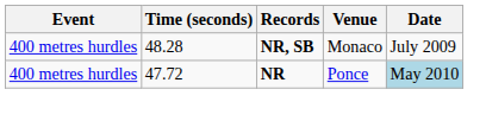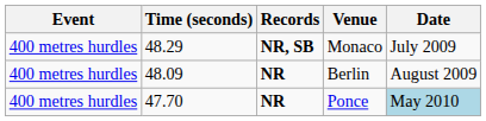 <table class="wikitable" style="border-collapse: collapse; font-size: 95%;">
 <tr>
 <th>Event</th>
 <th>Time (seconds)</th>
 <th>Records</th>
 <th>Venue</th>
 <th>Date</th>
 </tr>
 <tr>
 <td><a href='#'>400 metres hurdles</a></td>
-<td>48.28</td>
+<td>48.29</td>
 <td><strong>NR, SB</strong></td>
 <td>Monaco</td>
 <td>July 2009</td>
 </tr>
 <tr>
 <td><a href='#'>400 metres hurdles</a></td>
-<td>47.72</td>
+<td>48.09</td>
+<td><strong>NR</strong></td>
+<td>Berlin</td>
+<td>August 2009</td>
+</tr>
+<tr>
+<td><a href='#'>400 metres hurdles</a></td>
+<td>47.70</td>
 <td><strong>NR</strong></td>
 <td><a href='#'>Ponce</a></td>
 <td style="background: lightblue;">May 2010</td>
 </tr>
 </table>
